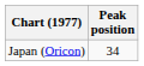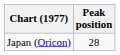 <table class="wikitable sortable plainrowheaders">
 <tr>
 <th scope="col">Chart (1977)</th>
 <th scope="col">Peak<br>position</th>
 </tr>
 <tr>
 <td>Japan (<a href='#'>Oricon</a>)</td>
-<td style="text-align:center;">34</td>
+<td style="text-align:center;">28</td>
 </tr>
 </table>
